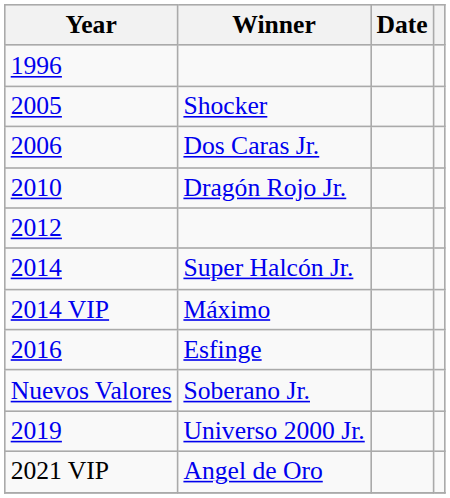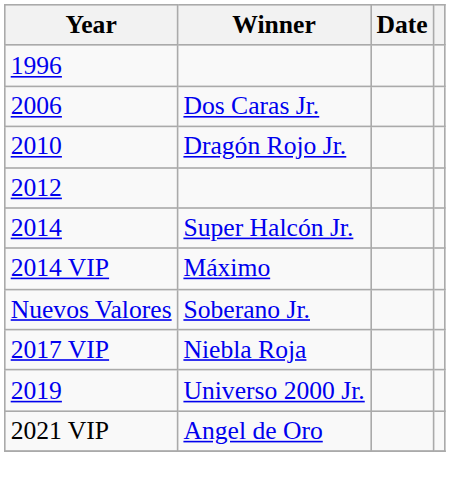 <table class="wikitable" align="center">
 <tr>
 <th scope="col">Year</th>
 <th scope="col">Winner</th>
 <th scope="col">Date</th>
 <th class="unsortable" scope="col"></th>
 </tr>
 <tr>
 <td><a href='#'>1996</a></td>
 <td></td>
-<td></td>
-<td></td>
-</tr>
-<tr>
-<td><a href='#'>2005</a></td>
-<td><a href='#'>Shocker</a></td>
 <td></td>
 <td></td>
 </tr>
 <tr>
 <td><a href='#'>2006</a></td>
 <td><a href='#'>Dos Caras Jr.</a></td>
 <td></td>
 <td></td>
 </tr>
 <tr>
 <td><a href='#'>2010</a></td>
 <td><a href='#'>Dragón Rojo Jr.</a></td>
 <td></td>
 <td></td>
 </tr>
 <tr>
 <td><a href='#'>2012</a></td>
 <td></td>
 <td></td>
 <td></td>
 </tr>
 <tr>
 <td><a href='#'>2014</a></td>
 <td><a href='#'>Super Halcón Jr.</a></td>
 <td></td>
 <td></td>
 </tr>
 <tr>
 <td><a href='#'>2014 VIP</a></td>
 <td><a href='#'>Máximo</a></td>
 <td></td>
 <td></td>
 </tr>
 <tr>
-<td><a href='#'>2016</a></td>
-<td><a href='#'>Esfinge</a></td>
+<td><a href='#'>Nuevos Valores</a></td>
+<td><a href='#'>Soberano Jr.</a></td>
 <td></td>
 <td></td>
 </tr>
 <tr>
-<td><a href='#'>Nuevos Valores</a></td>
-<td><a href='#'>Soberano Jr.</a></td>
+<td><a href='#'>2017 VIP</a></td>
+<td><a href='#'>Niebla Roja</a></td>
 <td></td>
 <td></td>
 </tr>
 <tr>
 <td><a href='#'>2019</a></td>
 <td><a href='#'>Universo 2000 Jr.</a></td>
 <td></td>
 <td></td>
 </tr>
 <tr>
 <td>2021 VIP</td>
 <td><a href='#'>Angel de Oro</a></td>
 <td></td>
 <td></td>
 </tr>
 <tr>
 </tr>
 </table>
